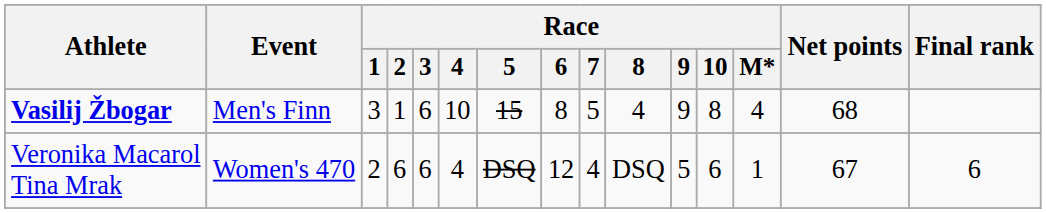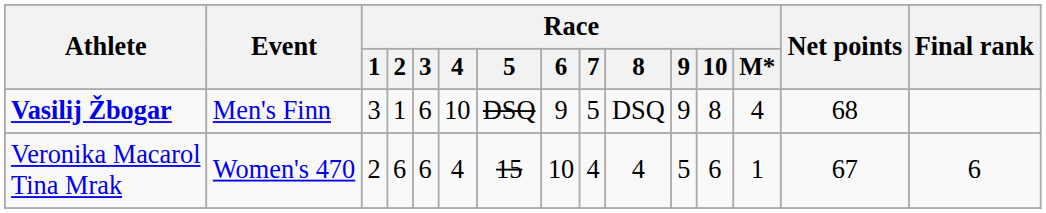 <table class="wikitable" style="font-size:90%">
 <tr>
 <th rowspan="2">Athlete</th>
 <th rowspan="2">Event</th>
 <th colspan=11>Race</th>
 <th rowspan=2>Net points</th>
 <th rowspan=2>Final rank</th>
 </tr>
 <tr style="font-size:95%">
 <th>1</th>
 <th>2</th>
 <th>3</th>
 <th>4</th>
 <th>5</th>
 <th>6</th>
 <th>7</th>
 <th>8</th>
 <th>9</th>
 <th>10</th>
 <th>M*</th>
 </tr>
 <tr align=center>
 <td align=left><strong><a href='#'>Vasilij Žbogar</a></strong></td>
 <td align=left><a href='#'>Men's Finn</a></td>
 <td>3</td>
 <td>1</td>
 <td>6</td>
 <td>10</td>
-<td><s>15</s></td>
-<td>8</td>
+<td><s>DSQ</s></td>
+<td>9</td>
 <td>5</td>
-<td>4</td>
+<td>DSQ</td>
 <td>9</td>
 <td>8</td>
 <td>4</td>
 <td>68</td>
 <td></td>
 </tr>
 <tr align=center>
 <td align=left><a href='#'>Veronika Macarol</a><br><a href='#'>Tina Mrak</a></td>
 <td align=left><a href='#'>Women's 470</a></td>
 <td>2</td>
 <td>6</td>
 <td>6</td>
 <td>4</td>
-<td><s>DSQ</s></td>
-<td>12</td>
+<td><s>15</s></td>
+<td>10</td>
 <td>4</td>
-<td>DSQ</td>
+<td>4</td>
 <td>5</td>
 <td>6</td>
 <td>1</td>
 <td>67</td>
 <td>6</td>
 </tr>
 </table>
